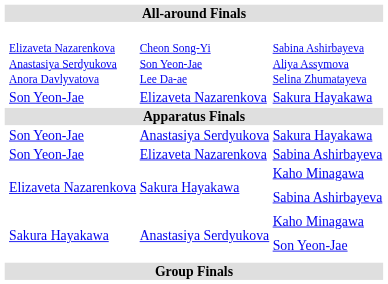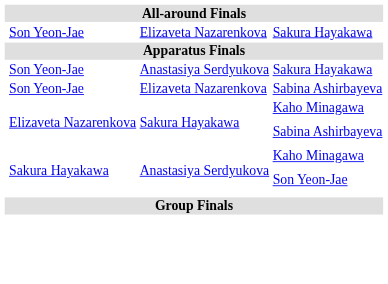 <table>
 <tr bgcolor="DFDFDF">
 <td colspan="4" align="center"><strong>All-around Finals</strong></td>
-</tr>
-<tr>
-<th scope=row style="text-align:left"><br></th>
-<td valign="top"><br><small><a href='#'>Elizaveta Nazarenkova</a><br><a href='#'>Anastasiya Serdyukova</a><br><a href='#'>Anora Davlyvatova</a></small></td>
-<td valign="top"><br><small><a href='#'>Cheon Song-Yi</a><br><a href='#'>Son Yeon-Jae</a><br><a href='#'>Lee Da-ae</a></small></td>
-<td valign="top"><br><small><a href='#'>Sabina Ashirbayeva</a><br><a href='#'>Aliya Assymova</a><br><a href='#'>Selina Zhumatayeva</a></small></td>
 </tr>
 <tr>
 <th scope=row style="text-align:left"><br></th>
 <td><a href='#'>Son Yeon-Jae</a><br><small></small></td>
 <td><a href='#'>Elizaveta Nazarenkova</a><br><small></small></td>
 <td><a href='#'>Sakura Hayakawa</a><br><small></small></td>
 </tr>
 <tr bgcolor="DFDFDF">
 <td colspan="4" align="center"><strong>Apparatus Finals</strong></td>
 </tr>
 <tr>
 <th scope=row style="text-align:left"><br></th>
 <td><a href='#'>Son Yeon-Jae</a><br><small></small></td>
 <td><a href='#'>Anastasiya Serdyukova</a><br><small></small></td>
 <td><a href='#'>Sakura Hayakawa</a><br><small></small></td>
 </tr>
 <tr>
 <th scope=row style="text-align:left"><br></th>
 <td><a href='#'>Son Yeon-Jae</a><br><small></small></td>
 <td><a href='#'>Elizaveta Nazarenkova</a><br><small></small></td>
 <td><a href='#'>Sabina Ashirbayeva</a><br><small></small></td>
 </tr>
 <tr>
 <th rowspan=2 scope=row style="text-align:left"><br></th>
 <td rowspan=2 style="height:30px;"><a href='#'>Elizaveta Nazarenkova</a><br><small></small></td>
 <td rowspan=2 style="height:30px;"><a href='#'>Sakura Hayakawa</a><br><small></small></td>
 <td><a href='#'>Kaho Minagawa</a><br><small></small></td>
 </tr>
 <tr>
 <td style="height:30px;"><a href='#'>Sabina Ashirbayeva</a><br><small></small></td>
 </tr>
 <tr>
 <th rowspan=2 scope=row style="text-align:left"><br></th>
 <td rowspan=2 style="height:30px;"><a href='#'>Sakura Hayakawa</a><br><small></small></td>
 <td rowspan=2 style="height:30px;"><a href='#'>Anastasiya Serdyukova</a><br><small></small></td>
 <td><a href='#'>Kaho Minagawa</a><br><small></small></td>
 </tr>
 <tr>
 <td style="height:30px;"><a href='#'>Son Yeon-Jae</a><br><small></small></td>
 </tr>
 <tr>
 </tr>
 <tr bgcolor="DFDFDF">
 <td colspan="4" align="center"><strong>Group Finals</strong></td>
 </tr>
 <tr>
 <th scope=row style="text-align:left"><br></th>
 <td valign="top"></td>
 <td valign="top"></td>
 <td valign="top"></td>
 </tr>
 <tr>
 <th scope=row style="text-align:left"><br></th>
 <td valign="top"><br><small></small></td>
 <td valign="top"><br><small></small></td>
 <td valign="top"><br><small></small></td>
 </tr>
 <tr>
 <th scope=row style="text-align:left"><br></th>
 <td valign="top"><br><small></small></td>
 <td valign="top"><br><small></small></td>
 <td valign="top"><br><small></small></td>
 </tr>
 <tr>
 </tr>
 </table>
